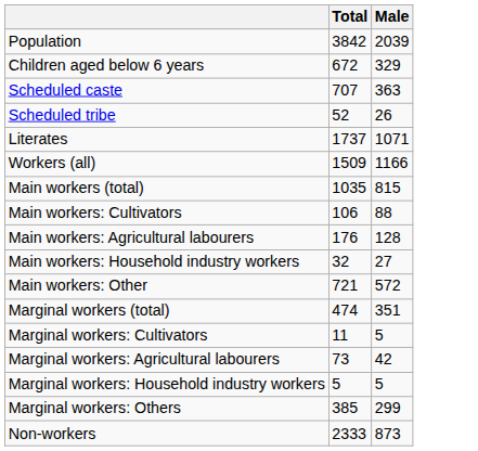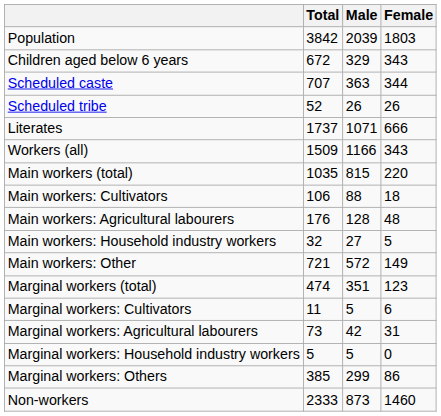 <table class="wikitable sortable">
 <tr>
 <th></th>
 <th>Total</th>
 <th>Male</th>
+<th>Female</th>
 </tr>
 <tr>
 <td>Population</td>
 <td>3842</td>
 <td>2039</td>
+<td>1803</td>
 </tr>
 <tr>
 <td>Children aged below 6 years</td>
 <td>672</td>
 <td>329</td>
+<td>343</td>
 </tr>
 <tr>
 <td><a href='#'>Scheduled caste</a></td>
 <td>707</td>
 <td>363</td>
+<td>344</td>
 </tr>
 <tr>
 <td><a href='#'>Scheduled tribe</a></td>
 <td>52</td>
+<td>26</td>
 <td>26</td>
 </tr>
 <tr>
 <td>Literates</td>
 <td>1737</td>
 <td>1071</td>
+<td>666</td>
 </tr>
 <tr>
 <td>Workers (all)</td>
 <td>1509</td>
 <td>1166</td>
+<td>343</td>
 </tr>
 <tr>
 <td>Main workers (total)</td>
 <td>1035</td>
 <td>815</td>
+<td>220</td>
 </tr>
 <tr>
 <td>Main workers: Cultivators</td>
 <td>106</td>
 <td>88</td>
+<td>18</td>
 </tr>
 <tr>
 <td>Main workers: Agricultural labourers</td>
 <td>176</td>
 <td>128</td>
+<td>48</td>
 </tr>
 <tr>
 <td>Main workers: Household industry workers</td>
 <td>32</td>
 <td>27</td>
+<td>5</td>
 </tr>
 <tr>
 <td>Main workers: Other</td>
 <td>721</td>
 <td>572</td>
+<td>149</td>
 </tr>
 <tr>
 <td>Marginal workers (total)</td>
 <td>474</td>
 <td>351</td>
+<td>123</td>
 </tr>
 <tr>
 <td>Marginal workers: Cultivators</td>
 <td>11</td>
 <td>5</td>
+<td>6</td>
 </tr>
 <tr>
 <td>Marginal workers: Agricultural labourers</td>
 <td>73</td>
 <td>42</td>
+<td>31</td>
 </tr>
 <tr>
 <td>Marginal workers: Household industry workers</td>
 <td>5</td>
 <td>5</td>
+<td>0</td>
 </tr>
 <tr>
 <td>Marginal workers: Others</td>
 <td>385</td>
 <td>299</td>
+<td>86</td>
 </tr>
 <tr>
 <td>Non-workers</td>
 <td>2333</td>
 <td>873</td>
+<td>1460</td>
 </tr>
 </table>
